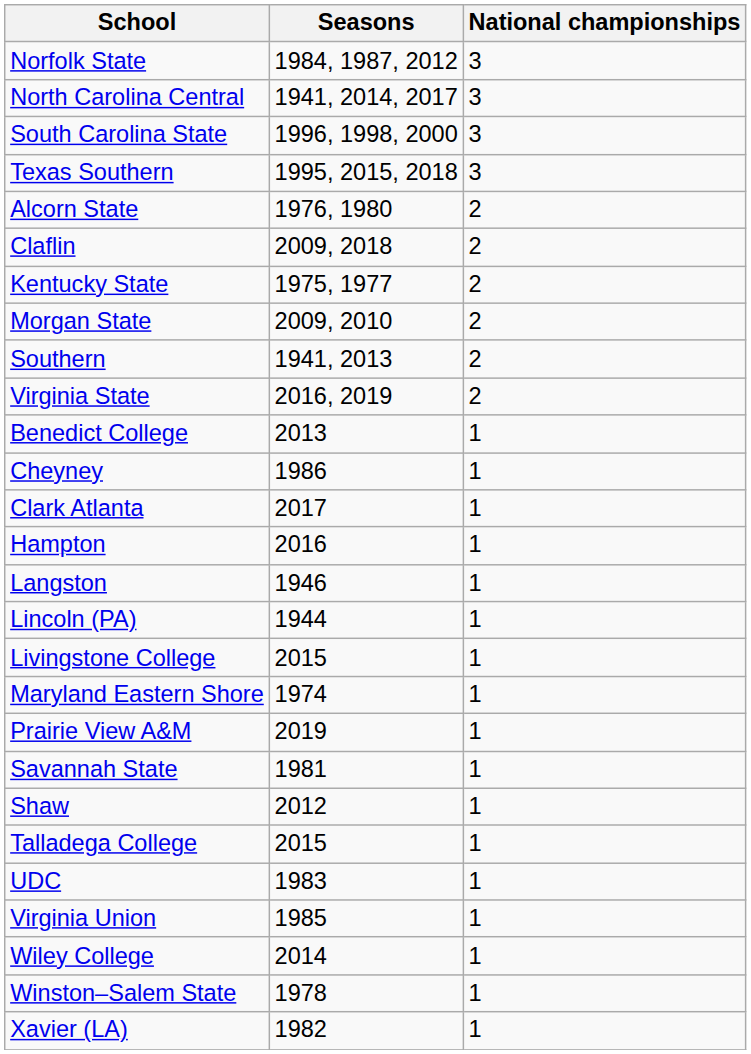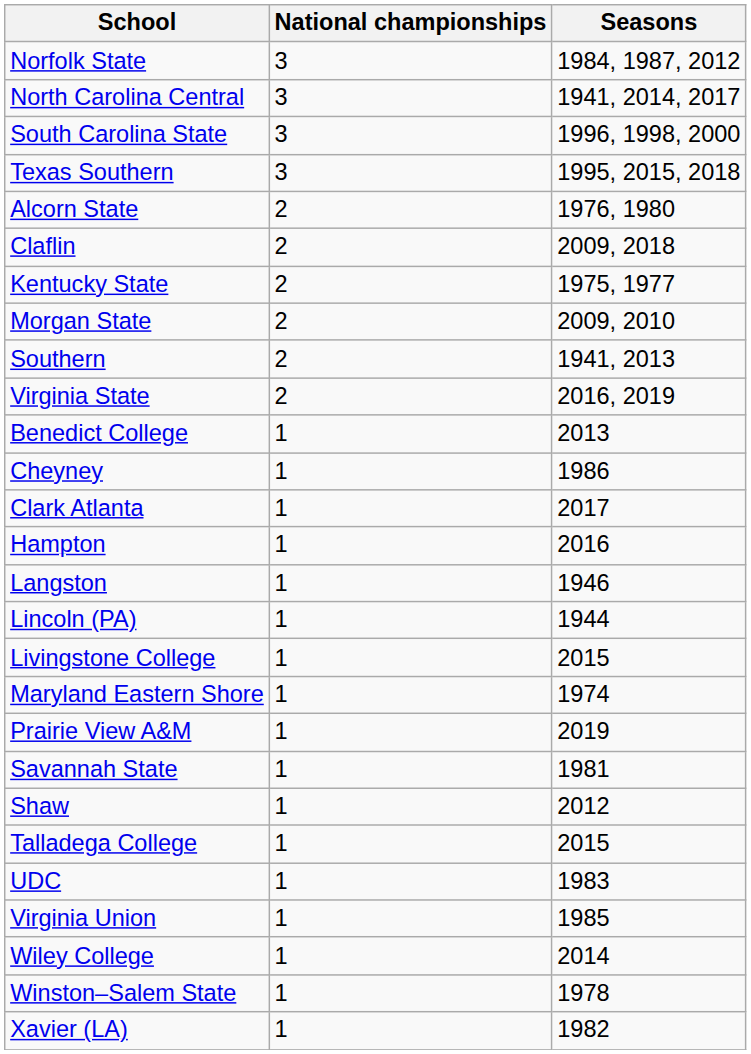 <table class="wikitable sortable">
 <tr>
 <th>School</th>
+<th>National championships</th>
 <th>Seasons</th>
-<th>National championships</th>
 </tr>
 <tr>
 <td><a href='#'>Norfolk State</a></td>
+<td>3</td>
 <td>1984, 1987, 2012</td>
-<td>3</td>
 </tr>
 <tr>
 <td><a href='#'>North Carolina Central</a></td>
+<td>3</td>
 <td>1941, 2014, 2017</td>
-<td>3</td>
 </tr>
 <tr>
 <td><a href='#'>South Carolina State</a></td>
+<td>3</td>
 <td>1996, 1998, 2000</td>
-<td>3</td>
 </tr>
 <tr>
 <td><a href='#'>Texas Southern</a></td>
+<td>3</td>
 <td>1995, 2015, 2018</td>
-<td>3</td>
 </tr>
 <tr>
 <td><a href='#'>Alcorn State</a></td>
+<td>2</td>
 <td>1976, 1980</td>
-<td>2</td>
 </tr>
 <tr>
 <td><a href='#'>Claflin</a></td>
+<td>2</td>
 <td>2009, 2018</td>
-<td>2</td>
 </tr>
 <tr>
 <td><a href='#'>Kentucky State</a></td>
+<td>2</td>
 <td>1975, 1977</td>
-<td>2</td>
 </tr>
 <tr>
 <td><a href='#'>Morgan State</a></td>
+<td>2</td>
 <td>2009, 2010</td>
-<td>2</td>
 </tr>
 <tr>
 <td><a href='#'>Southern</a></td>
+<td>2</td>
 <td>1941, 2013</td>
-<td>2</td>
 </tr>
 <tr>
 <td><a href='#'>Virginia State</a></td>
+<td>2</td>
 <td>2016, 2019</td>
-<td>2</td>
 </tr>
 <tr>
 <td><a href='#'>Benedict College</a></td>
+<td>1</td>
 <td>2013</td>
-<td>1</td>
 </tr>
 <tr>
 <td><a href='#'>Cheyney</a></td>
+<td>1</td>
 <td>1986</td>
-<td>1</td>
 </tr>
 <tr>
 <td><a href='#'>Clark Atlanta</a></td>
+<td>1</td>
 <td>2017</td>
-<td>1</td>
 </tr>
 <tr>
 <td><a href='#'>Hampton</a></td>
+<td>1</td>
 <td>2016</td>
-<td>1</td>
 </tr>
 <tr>
 <td><a href='#'>Langston</a></td>
+<td>1</td>
 <td>1946</td>
-<td>1</td>
 </tr>
 <tr>
 <td><a href='#'>Lincoln (PA)</a></td>
+<td>1</td>
 <td>1944</td>
-<td>1</td>
 </tr>
 <tr>
 <td><a href='#'>Livingstone College</a></td>
+<td>1</td>
 <td>2015</td>
-<td>1</td>
 </tr>
 <tr>
 <td><a href='#'>Maryland Eastern Shore</a></td>
+<td>1</td>
 <td>1974</td>
-<td>1</td>
 </tr>
 <tr>
 <td><a href='#'>Prairie View A&M</a></td>
+<td>1</td>
 <td>2019</td>
-<td>1</td>
 </tr>
 <tr>
 <td><a href='#'>Savannah State</a></td>
+<td>1</td>
 <td>1981</td>
-<td>1</td>
 </tr>
 <tr>
 <td><a href='#'>Shaw</a></td>
+<td>1</td>
 <td>2012</td>
-<td>1</td>
 </tr>
 <tr>
 <td><a href='#'>Talladega College</a></td>
+<td>1</td>
 <td>2015</td>
-<td>1</td>
 </tr>
 <tr>
 <td><a href='#'>UDC</a></td>
+<td>1</td>
 <td>1983</td>
-<td>1</td>
 </tr>
 <tr>
 <td><a href='#'>Virginia Union</a></td>
+<td>1</td>
 <td>1985</td>
-<td>1</td>
 </tr>
 <tr>
 <td><a href='#'>Wiley College</a></td>
+<td>1</td>
 <td>2014</td>
-<td>1</td>
 </tr>
 <tr>
 <td><a href='#'>Winston–Salem State</a></td>
+<td>1</td>
 <td>1978</td>
-<td>1</td>
 </tr>
 <tr>
 <td><a href='#'>Xavier (LA)</a></td>
+<td>1</td>
 <td>1982</td>
-<td>1</td>
 </tr>
 </table>
